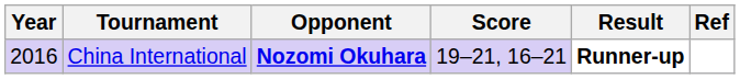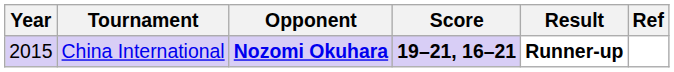 <table class="sortable wikitable" style="font-size: 90%">
 <tr>
 <th>Year</th>
 <th>Tournament</th>
 <th>Opponent</th>
 <th>Score</th>
 <th>Result</th>
 <th>Ref</th>
 </tr>
 <tr style="background:#D8CEF6">
-<td align="center">2016</td>
+<td align="center">2015</td>
 <td align="left"><a href='#'>China International</a></td>
 <td align="left"><strong> <a href='#'>Nozomi Okuhara</a></strong></td>
-<td align="left">19–21, 16–21</td>
+<td align="left"><strong>19–21, 16–21</strong></td>
 <td style="text-align:left; background:white"> <strong>Runner-up</strong></td>
 <td align="center"; bgcolor="white"></td>
 </tr>
 </table>
